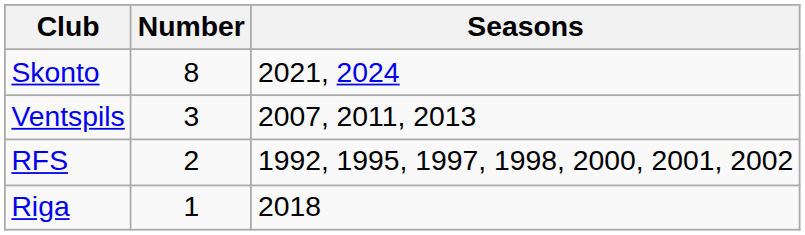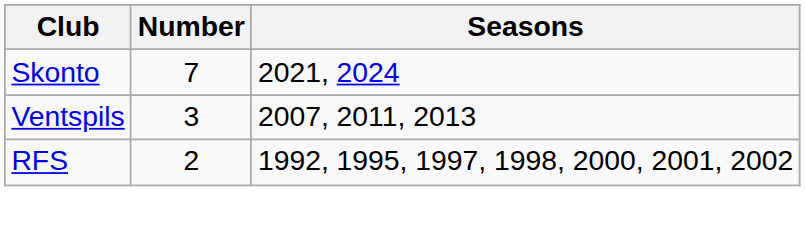 <table class="wikitable sortable">
 <tr>
 <th>Club</th>
 <th>Number</th>
 <th>Seasons</th>
 </tr>
 <tr>
 <td><a href='#'>Skonto</a></td>
-<td align=center>8</td>
+<td align=center>7</td>
 <td>2021, <a href='#'>2024</a></td>
 </tr>
 <tr>
 <td><a href='#'>Ventspils</a></td>
 <td align=center>3</td>
 <td>2007, 2011, 2013</td>
 </tr>
 <tr>
 <td><a href='#'>RFS</a></td>
 <td align=center>2</td>
 <td>1992, 1995, 1997, 1998, 2000, 2001, 2002</td>
 </tr>
-<tr>
-<td><a href='#'>Riga</a></td>
-<td align=center>1</td>
-<td>2018</td>
-</tr>
 </table>
